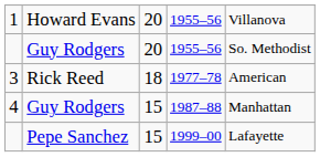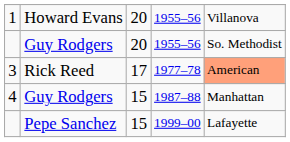 <table class="wikitable">
 <tr>
 </tr>
 <tr>
 <td>1</td>
 <td>Howard Evans</td>
 <td>20</td>
 <td style="font-size:80%;"><a href='#'>1955–56</a></td>
 <td style="font-size:80%;">Villanova</td>
 </tr>
 <tr>
 <td></td>
 <td><a href='#'>Guy Rodgers</a></td>
 <td>20</td>
 <td style="font-size:80%;"><a href='#'>1955–56</a></td>
 <td style="font-size:80%;">So. Methodist</td>
 </tr>
 <tr>
 <td>3</td>
 <td>Rick Reed</td>
-<td>18</td>
+<td>17</td>
 <td style="font-size:80%;"><a href='#'>1977–78</a></td>
-<td style="font-size:80%;">American</td>
+<td style="background: lightsalmon; font-size:80%;">American</td>
 </tr>
 <tr>
 <td>4</td>
 <td><a href='#'>Guy Rodgers</a></td>
 <td>15</td>
 <td style="font-size:80%;"><a href='#'>1987–88</a></td>
 <td style="font-size:80%;">Manhattan</td>
 </tr>
 <tr>
 <td></td>
 <td><a href='#'>Pepe Sanchez</a></td>
 <td>15</td>
 <td style="font-size:80%;"><a href='#'>1999–00</a></td>
 <td style="font-size:80%;">Lafayette</td>
 </tr>
 </table>
